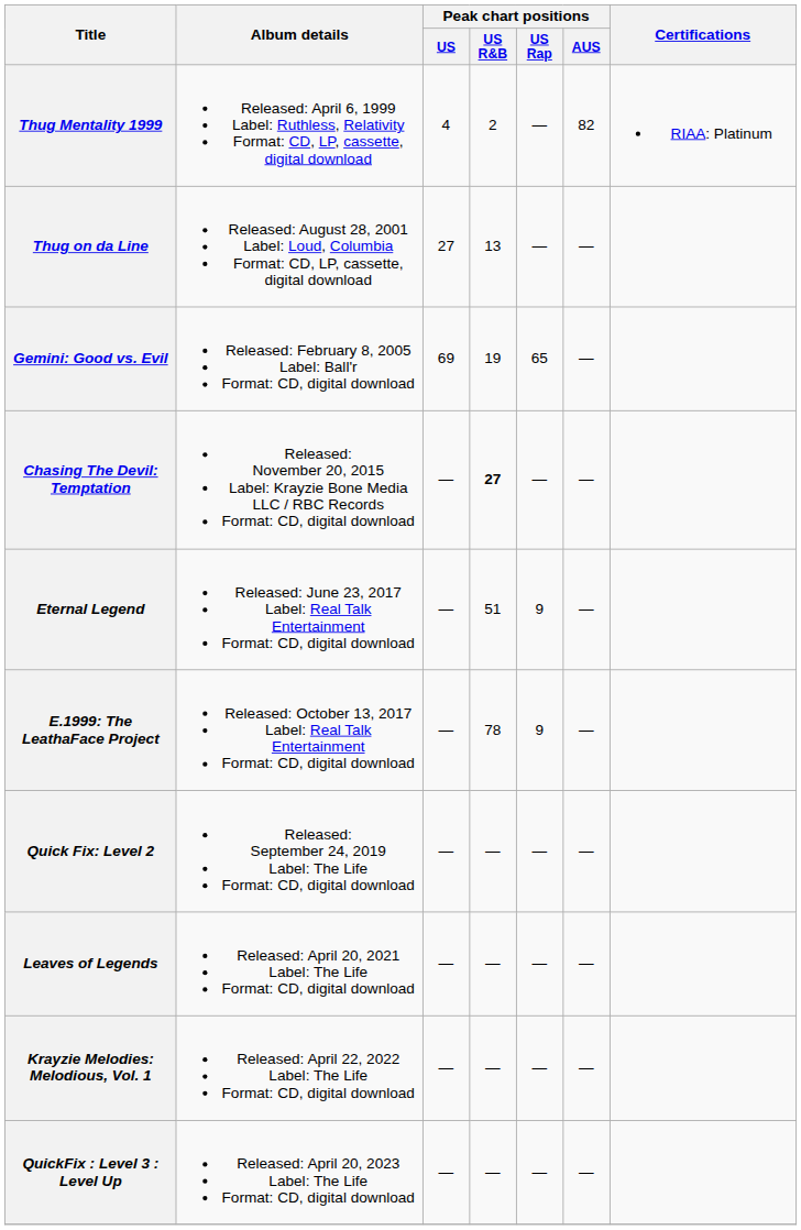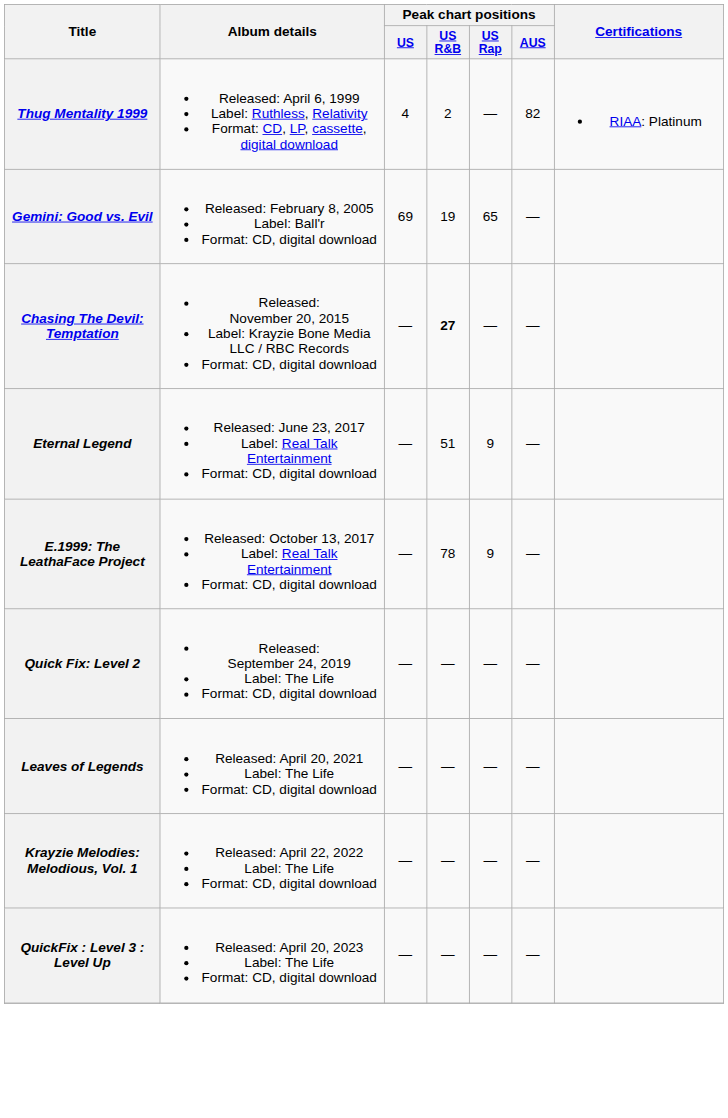 <table class="wikitable plainrowheaders" style="text-align:center;">
 <tr>
 <th scope="col" rowspan="2" style="width:11em;">Title</th>
 <th scope="col" rowspan="2" style="width:16em;">Album details</th>
 <th scope="col" colspan="4">Peak chart positions</th>
 <th scope="col" rowspan="2" style="width:12em;"><a href='#'>Certifications</a></th>
 </tr>
 <tr>
 <th style="width:3em;font-size:90%;"><a href='#'>US</a><br></th>
 <th style="width:3em;font-size:90%;"><a href='#'>US<br>R&B</a><br></th>
 <th style="width:3em;font-size:90%;"><a href='#'>US<br>Rap</a><br></th>
 <th style="width:3em;font-size:90%;"><a href='#'>AUS</a><br></th>
 </tr>
 <tr>
 <th scope="row"><em><a href='#'>Thug Mentality 1999</a></em></th>
 <td><br><ul><li>Released: April 6, 1999</li><li>Label: <a href='#'>Ruthless</a>,  <a href='#'>Relativity</a></li><li>Format: <a href='#'>CD</a>, <a href='#'>LP</a>, <a href='#'>cassette</a>, <a href='#'>digital download</a></li></ul></td>
 <td>4</td>
 <td>2</td>
 <td>—</td>
 <td>82</td>
 <td><br><ul><li><a href='#'>RIAA</a>: Platinum</li></ul></td>
-</tr>
-<tr>
-<th scope="row"><em><a href='#'>Thug on da Line</a></em></th>
-<td><br><ul><li>Released: August 28, 2001</li><li>Label: <a href='#'>Loud</a>, <a href='#'>Columbia</a></li><li>Format: CD, LP, cassette, digital download</li></ul></td>
-<td>27</td>
-<td>13</td>
-<td>—</td>
-<td>—</td>
-<td></td>
 </tr>
 <tr>
 <th scope="row"><em><a href='#'>Gemini: Good vs. Evil</a></em></th>
 <td><br><ul><li>Released: February 8, 2005</li><li>Label: Ball'r</li><li>Format: CD, digital download</li></ul></td>
 <td>69</td>
 <td>19</td>
 <td>65</td>
 <td>—</td>
 <td></td>
 </tr>
 <tr>
 <th scope="row"><em><a href='#'>Chasing The Devil: Temptation</a></em></th>
 <td><br><ul><li>Released: November 20, 2015</li><li>Label: Krayzie Bone Media LLC / RBC Records</li><li>Format: CD, digital download</li></ul></td>
 <td>—</td>
 <td><strong>27</strong></td>
 <td>—</td>
 <td>—</td>
 <td></td>
 </tr>
 <tr>
 <th scope="row"><em>Eternal Legend</em></th>
 <td><br><ul><li>Released: June 23, 2017</li><li>Label: <a href='#'>Real Talk Entertainment</a></li><li>Format: CD, digital download</li></ul></td>
 <td>—</td>
 <td>51</td>
 <td>9</td>
 <td>—</td>
 <td></td>
 </tr>
 <tr>
 <th scope="row"><em>E.1999: The LeathaFace Project</em></th>
 <td><br><ul><li>Released: October 13, 2017</li><li>Label: <a href='#'>Real Talk Entertainment</a></li><li>Format: CD, digital download</li></ul></td>
 <td>—</td>
 <td>78</td>
 <td>9</td>
 <td>—</td>
 <td></td>
 </tr>
 <tr>
 <th scope="row"><em>Quick Fix: Level 2</em></th>
 <td><br><ul><li>Released: September 24, 2019</li><li>Label: The Life</li><li>Format: CD, digital download</li></ul></td>
 <td>—</td>
 <td>—</td>
 <td>—</td>
 <td>—</td>
 <td></td>
 </tr>
 <tr>
 <th scope="row"><em>Leaves of Legends</em></th>
 <td><br><ul><li>Released: April 20, 2021</li><li>Label: The Life</li><li>Format: CD, digital download</li></ul></td>
 <td>—</td>
 <td>—</td>
 <td>—</td>
 <td>—</td>
 <td></td>
 </tr>
 <tr>
 <th scope="row"><em>Krayzie Melodies: Melodious, Vol. 1</em></th>
 <td><br><ul><li>Released: April 22, 2022</li><li>Label: The Life</li><li>Format: CD, digital download</li></ul></td>
 <td>—</td>
 <td>—</td>
 <td>—</td>
 <td>—</td>
 <td></td>
 </tr>
 <tr>
 <th scope="row"><em>QuickFix : Level 3 : Level Up</em></th>
 <td><br><ul><li>Released: April 20, 2023</li><li>Label: The Life</li><li>Format: CD, digital download</li></ul></td>
 <td>—</td>
 <td>—</td>
 <td>—</td>
 <td>—</td>
 <td></td>
 </tr>
 <tr>
 </tr>
 </table>
